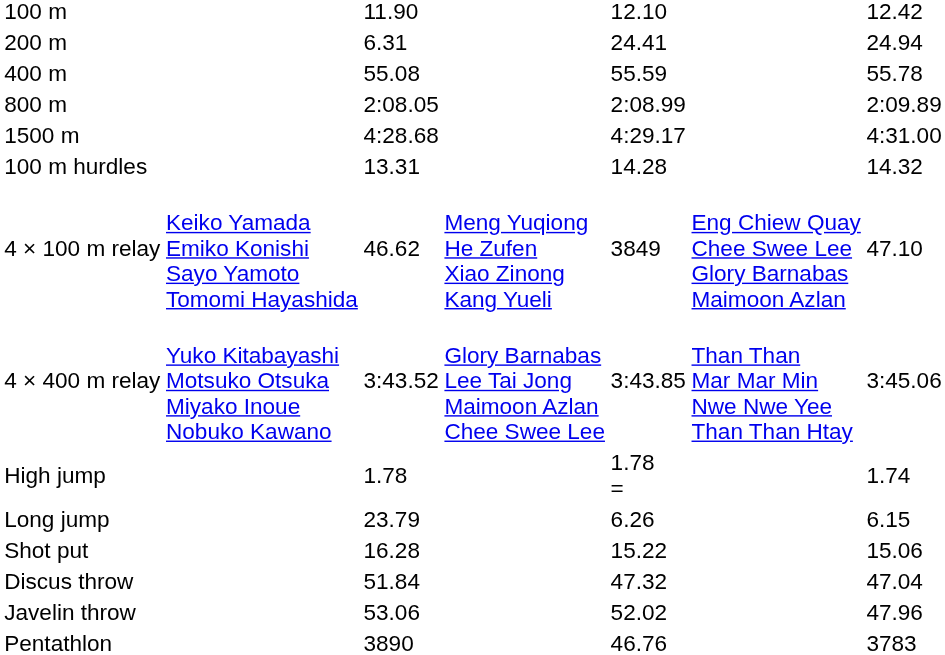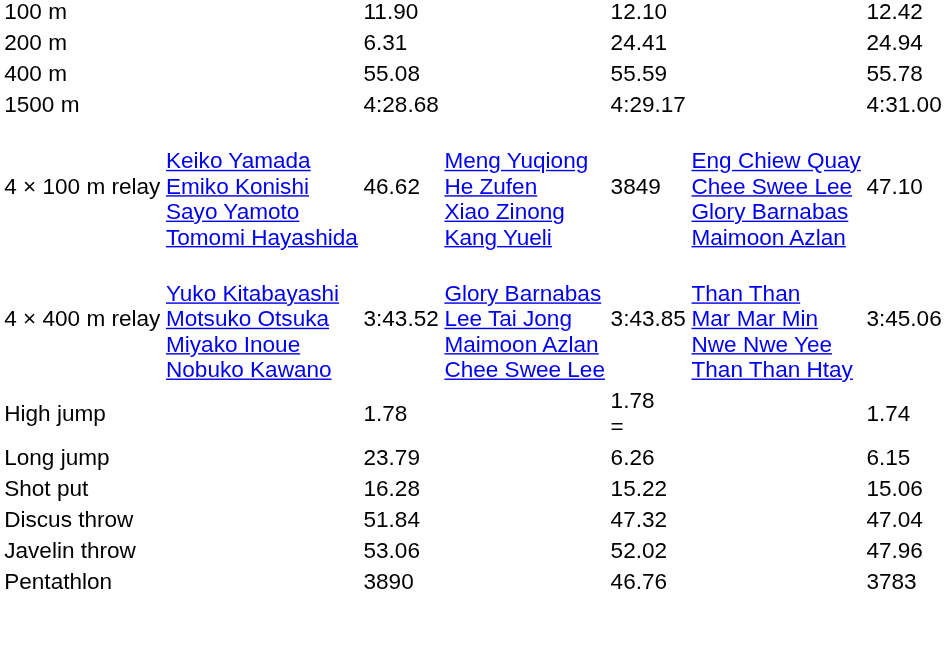 <table>
 <tr>
 <td>100 m<br></td>
 <td></td>
 <td>11.90</td>
 <td></td>
 <td>12.10</td>
 <td></td>
 <td>12.42</td>
 </tr>
 <tr>
 <td>200 m<br></td>
 <td></td>
 <td>6.31<br></td>
 <td></td>
 <td>24.41</td>
 <td></td>
 <td>24.94</td>
 </tr>
 <tr>
 <td>400 m<br></td>
 <td></td>
 <td>55.08<br></td>
 <td></td>
 <td>55.59</td>
 <td></td>
 <td>55.78</td>
 </tr>
 <tr>
-<td>800 m<br></td>
-<td></td>
-<td>2:08.05</td>
-<td></td>
-<td>2:08.99</td>
-<td></td>
-<td>2:09.89</td>
-</tr>
-<tr>
 <td>1500 m<br></td>
 <td></td>
 <td>4:28.68</td>
 <td></td>
 <td>4:29.17</td>
 <td></td>
 <td>4:31.00</td>
-</tr>
-<tr>
-<td>100 m hurdles<br></td>
-<td></td>
-<td>13.31<br></td>
-<td></td>
-<td>14.28</td>
-<td></td>
-<td>14.32</td>
 </tr>
 <tr>
 <td>4 × 100 m relay<br></td>
 <td><br><a href='#'>Keiko Yamada</a><br><a href='#'>Emiko Konishi</a><br><a href='#'>Sayo Yamoto</a><br><a href='#'>Tomomi Hayashida</a></td>
 <td>46.62<br></td>
 <td><br><a href='#'>Meng Yuqiong</a><br><a href='#'>He Zufen</a><br><a href='#'>Xiao Zinong</a><br><a href='#'>Kang Yueli</a></td>
 <td>3849</td>
 <td><br><a href='#'>Eng Chiew Quay</a><br><a href='#'>Chee Swee Lee</a><br><a href='#'>Glory Barnabas</a><br><a href='#'>Maimoon Azlan</a></td>
 <td>47.10</td>
 </tr>
 <tr>
 <td>4 × 400 m relay<br></td>
 <td><br><a href='#'>Yuko Kitabayashi</a><br><a href='#'>Motsuko Otsuka</a><br><a href='#'>Miyako Inoue</a><br><a href='#'>Nobuko Kawano</a></td>
 <td>3:43.52<br></td>
 <td><br><a href='#'>Glory Barnabas</a><br><a href='#'>Lee Tai Jong</a><br><a href='#'>Maimoon Azlan</a><br><a href='#'>Chee Swee Lee</a></td>
 <td>3:43.85</td>
 <td><br><a href='#'>Than Than</a><br><a href='#'>Mar Mar Min</a><br><a href='#'>Nwe Nwe Yee</a><br><a href='#'>Than Than Htay</a></td>
 <td>3:45.06</td>
 </tr>
 <tr>
 <td>High jump<br></td>
 <td></td>
 <td>1.78<br></td>
 <td></td>
 <td>1.78<br>=</td>
 <td></td>
 <td>1.74</td>
 </tr>
 <tr>
 <td>Long jump<br></td>
 <td></td>
 <td>23.79</td>
 <td></td>
 <td>6.26</td>
 <td></td>
 <td>6.15</td>
 </tr>
 <tr>
 <td>Shot put<br></td>
 <td></td>
 <td>16.28<br></td>
 <td></td>
 <td>15.22</td>
 <td></td>
 <td>15.06</td>
 </tr>
 <tr>
 <td>Discus throw<br></td>
 <td></td>
 <td>51.84<br></td>
 <td></td>
 <td>47.32</td>
 <td></td>
 <td>47.04</td>
 </tr>
 <tr>
 <td>Javelin throw<br></td>
 <td></td>
 <td>53.06<br></td>
 <td></td>
 <td>52.02</td>
 <td></td>
 <td>47.96</td>
 </tr>
 <tr>
 <td>Pentathlon<br></td>
 <td></td>
 <td>3890</td>
 <td></td>
 <td>46.76</td>
 <td></td>
 <td>3783</td>
 </tr>
 </table>
